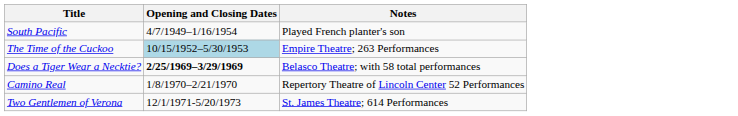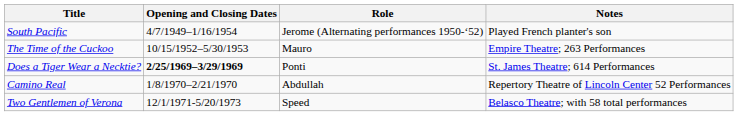 <table class="wikitable">
 <tr>
 <th>Title</th>
 <th>Opening and Closing Dates</th>
+<th>Role</th>
 <th>Notes</th>
 </tr>
 <tr>
 <td><em><a href='#'>South Pacific</a></em></td>
 <td>4/7/1949–1/16/1954</td>
+<td>Jerome (Alternating performances 1950-‘52)</td>
 <td>Played French planter's son</td>
 </tr>
 <tr>
 <td><em><a href='#'>The Time of the Cuckoo</a></em></td>
-<td style="background: lightblue;">10/15/1952–5/30/1953</td>
+<td>10/15/1952–5/30/1953</td>
+<td>Mauro</td>
 <td><a href='#'>Empire Theatre</a>; 263 Performances</td>
 </tr>
 <tr>
 <td><em><a href='#'>Does a Tiger Wear a Necktie?</a></em></td>
 <td><strong>2/25/1969–3/29/1969</strong></td>
-<td><a href='#'>Belasco Theatre</a>; with 58 total performances</td>
+<td>Ponti</td>
+<td><a href='#'>St. James Theatre</a>; 614 Performances</td>
 </tr>
 <tr>
 <td><em><a href='#'>Camino Real</a></em></td>
 <td>1/8/1970–2/21/1970</td>
+<td>Abdullah</td>
 <td>Repertory Theatre of <a href='#'>Lincoln Center</a> 52 Performances </td>
 </tr>
 <tr>
 <td><em><a href='#'>Two Gentlemen of Verona</a></em></td>
 <td>12/1/1971-5/20/1973</td>
-<td><a href='#'>St. James Theatre</a>; 614 Performances</td>
+<td>Speed</td>
+<td><a href='#'>Belasco Theatre</a>; with 58 total performances</td>
 </tr>
 </table>
